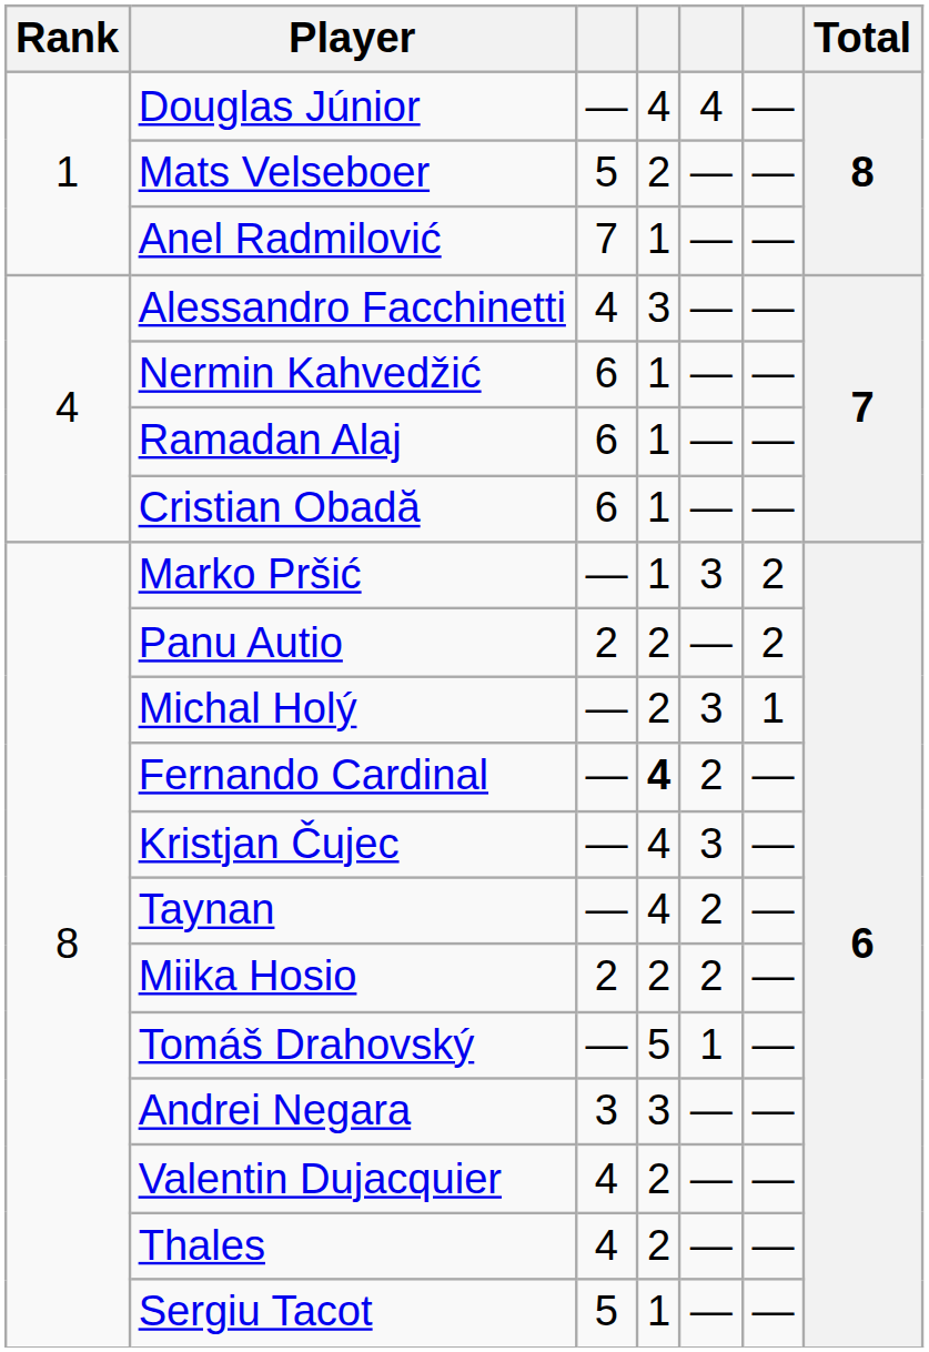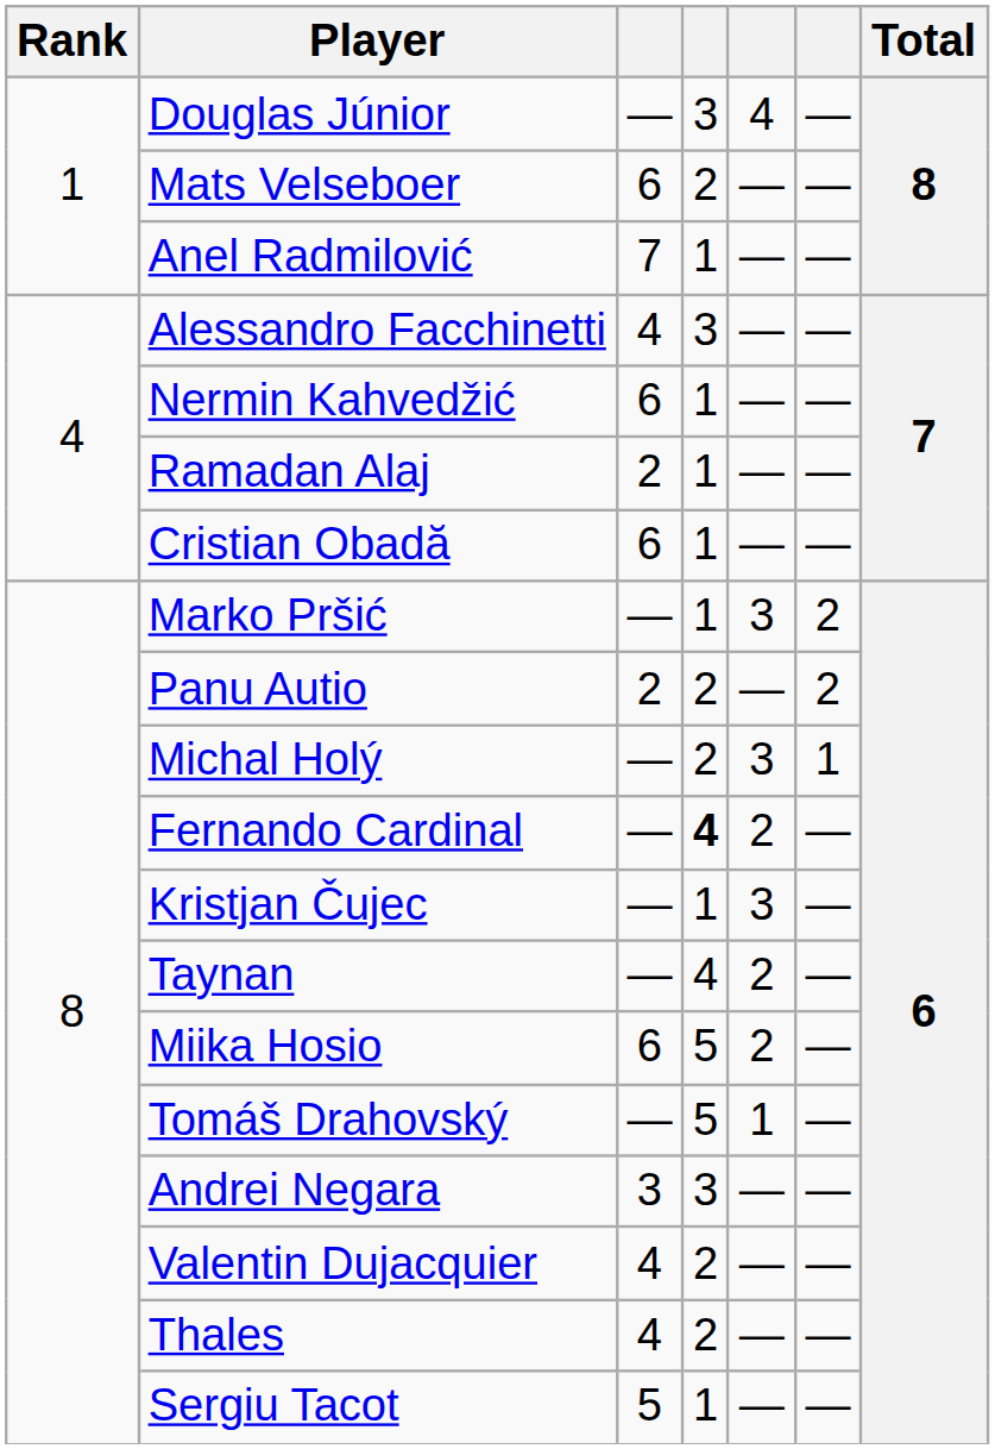 <table class="wikitable" style="text-align:center">
 <tr>
 <th>Rank</th>
 <th>Player</th>
 <th></th>
 <th></th>
 <th></th>
 <th></th>
 <th>Total</th>
 </tr>
 <tr>
 <td rowspan=3>1</td>
 <td align=left> <a href='#'>Douglas Júnior</a></td>
 <td>—</td>
-<td>4</td>
+<td>3</td>
 <td>4</td>
 <td>—</td>
 <th rowspan=3>8</th>
 </tr>
 <tr>
 <td align=left> <a href='#'>Mats Velseboer</a></td>
-<td>5</td>
+<td>6</td>
 <td>2</td>
 <td>—</td>
 <td>—</td>
 </tr>
 <tr>
 <td align=left> <a href='#'>Anel Radmilović</a></td>
 <td>7</td>
 <td>1</td>
 <td>—</td>
 <td>—</td>
 </tr>
 <tr>
 <td rowspan=4>4</td>
 <td align=left> <a href='#'>Alessandro Facchinetti</a></td>
 <td>4</td>
 <td>3</td>
 <td>—</td>
 <td>—</td>
 <th rowspan=4>7</th>
 </tr>
 <tr>
 <td align=left> <a href='#'>Nermin Kahvedžić</a></td>
 <td>6</td>
 <td>1</td>
 <td>—</td>
 <td>—</td>
 </tr>
 <tr>
 <td align=left> <a href='#'>Ramadan Alaj</a></td>
-<td>6</td>
+<td>2</td>
 <td>1</td>
 <td>—</td>
 <td>—</td>
 </tr>
 <tr>
 <td align=left> <a href='#'>Cristian Obadă</a></td>
 <td>6</td>
 <td>1</td>
 <td>—</td>
 <td>—</td>
 </tr>
 <tr>
 <td rowspan=12>8</td>
 <td align=left> <a href='#'>Marko Pršić</a></td>
 <td>—</td>
 <td>1</td>
 <td>3</td>
 <td>2</td>
 <th rowspan=12>6</th>
 </tr>
 <tr>
 <td align=left> <a href='#'>Panu Autio</a></td>
 <td>2</td>
 <td>2</td>
 <td>—</td>
 <td>2</td>
 </tr>
 <tr>
 <td align=left> <a href='#'>Michal Holý</a></td>
 <td>—</td>
 <td>2</td>
 <td>3</td>
 <td>1</td>
 </tr>
 <tr>
 <td align=left> <a href='#'>Fernando Cardinal</a></td>
 <td>—</td>
 <td><strong>4</strong></td>
 <td>2</td>
 <td>—</td>
 </tr>
 <tr>
 <td align=left> <a href='#'>Kristjan Čujec</a></td>
 <td>—</td>
-<td>4</td>
+<td>1</td>
 <td>3</td>
 <td>—</td>
 </tr>
 <tr>
 <td align=left> <a href='#'>Taynan</a></td>
 <td>—</td>
 <td>4</td>
 <td>2</td>
 <td>—</td>
 </tr>
 <tr>
 <td align=left> <a href='#'>Miika Hosio</a></td>
-<td>2</td>
-<td>2</td>
+<td>6</td>
+<td>5</td>
 <td>2</td>
 <td>—</td>
 </tr>
 <tr>
 <td align=left> <a href='#'>Tomáš Drahovský</a></td>
 <td>—</td>
 <td>5</td>
 <td>1</td>
 <td>—</td>
 </tr>
 <tr>
 <td align=left> <a href='#'>Andrei Negara</a></td>
 <td>3</td>
 <td>3</td>
 <td>—</td>
 <td>—</td>
 </tr>
 <tr>
 <td align=left> <a href='#'>Valentin Dujacquier</a></td>
 <td>4</td>
 <td>2</td>
 <td>—</td>
 <td>—</td>
 </tr>
 <tr>
 <td align=left> <a href='#'>Thales</a></td>
 <td>4</td>
 <td>2</td>
 <td>—</td>
 <td>—</td>
 </tr>
 <tr>
 <td align=left> <a href='#'>Sergiu Tacot</a></td>
 <td>5</td>
 <td>1</td>
 <td>—</td>
 <td>—</td>
 </tr>
 </table>
